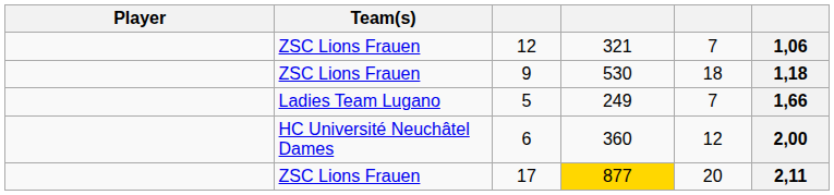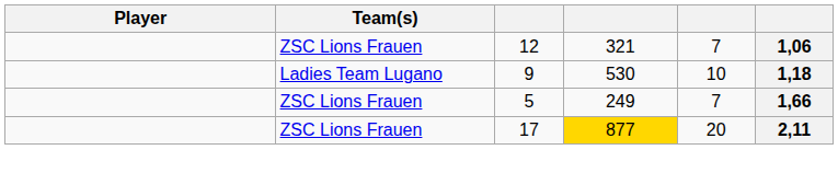 <table class="wikitable sortable" style="text-align: center">
 <tr>
 <th style="width: 15em;">Player</th>
 <th style="width: 12em;">Team(s)</th>
 <th style="width: 3.5em;"></th>
 <th style="width: 6em;"></th>
 <th style="width: 4em;"></th>
 <th style="width: 4em;"></th>
 </tr>
 <tr>
 <td style="text-align:left;"> </td>
 <td style="text-align:left;"><a href='#'>ZSC Lions Frauen</a></td>
 <td>12</td>
 <td>321</td>
 <td>7</td>
 <th>1,06</th>
 </tr>
 <tr>
 <td style="text-align:left;"> </td>
-<td style="text-align:left;"><a href='#'>ZSC Lions Frauen</a></td>
+<td style="text-align:left;"><a href='#'>Ladies Team Lugano</a></td>
 <td>9</td>
 <td>530</td>
-<td>18</td>
+<td>10</td>
 <th>1,18</th>
 </tr>
 <tr>
 <td style="text-align:left;"> </td>
-<td style="text-align:left;"><a href='#'>Ladies Team Lugano</a></td>
+<td style="text-align:left;"><a href='#'>ZSC Lions Frauen</a></td>
 <td>5</td>
 <td>249</td>
 <td>7</td>
 <th>1,66</th>
-</tr>
-<tr>
-<td style="text-align:left;"> </td>
-<td style="text-align:left;"><a href='#'>HC Université Neuchâtel Dames</a></td>
-<td>6</td>
-<td>360</td>
-<td>12</td>
-<th>2,00</th>
 </tr>
 <tr>
 <td style="text-align:left;"> </td>
 <td style="text-align:left;"><a href='#'>ZSC Lions Frauen</a></td>
 <td>17</td>
 <td style="background: gold;">877</td>
 <td>20</td>
 <th>2,11</th>
 </tr>
 </table>
